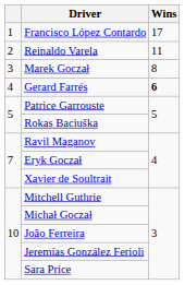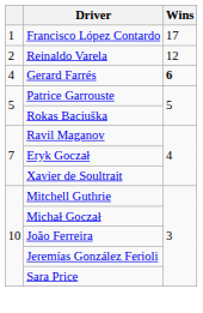 <table class="wikitable">
 <tr>
 <th></th>
 <th>Driver</th>
 <th>Wins</th>
 </tr>
 <tr>
 <td>1</td>
 <td> <a href='#'>Francisco López Contardo</a></td>
 <td>17</td>
 </tr>
 <tr>
 <td>2</td>
 <td> <a href='#'>Reinaldo Varela</a></td>
-<td>11</td>
-</tr>
-<tr>
-<td>3</td>
-<td> <a href='#'>Marek Goczał</a></td>
-<td>8</td>
+<td>12</td>
 </tr>
 <tr>
 <td>4</td>
 <td> <a href='#'>Gerard Farrés</a></td>
 <td><strong>6</strong></td>
 </tr>
 <tr>
 <td rowspan=2>5</td>
 <td> <a href='#'>Patrice Garrouste</a></td>
 <td rowspan=2>5</td>
 </tr>
 <tr>
 <td> <a href='#'>Rokas Baciuška</a></td>
 </tr>
 <tr>
 <td rowspan=3>7</td>
 <td> <a href='#'>Ravil Maganov</a></td>
 <td rowspan=3>4</td>
 </tr>
 <tr>
 <td> <a href='#'>Eryk Goczał</a></td>
 </tr>
 <tr>
 <td> <a href='#'>Xavier de Soultrait</a></td>
 </tr>
 <tr>
 <td rowspan=5>10</td>
 <td> <a href='#'>Mitchell Guthrie</a></td>
 <td rowspan=5>3</td>
 </tr>
 <tr>
 <td> <a href='#'>Michał Goczał</a></td>
 </tr>
 <tr>
 <td> <a href='#'>João Ferreira</a></td>
 </tr>
 <tr>
 <td> <a href='#'>Jeremías González Ferioli</a></td>
 </tr>
 <tr>
 <td> <a href='#'>Sara Price</a></td>
 </tr>
 </table>
